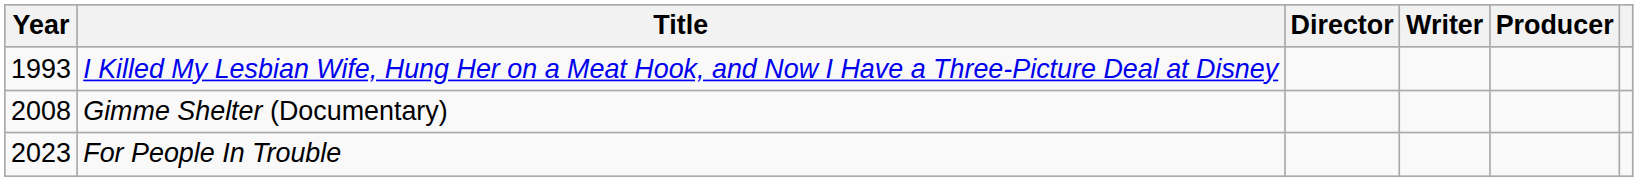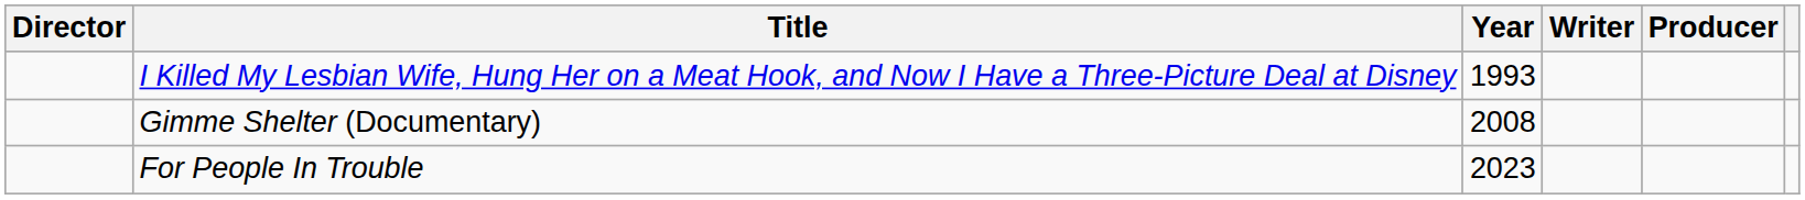 <table class="wikitable plainrowheaders sortable">
 <tr>
+<th Scope=‘col’>Director</th>
+<th Scope=‘col’>Title</th>
 <th Scope=‘col’>Year</th>
-<th Scope=‘col’>Title</th>
-<th Scope=‘col’>Director</th>
 <th Scope=‘col’>Writer</th>
 <th Scope=‘col’>Producer</th>
 <th Scope=‘col’></th>
 </tr>
 <tr>
+<td></td>
+<td><em><a href='#'>I Killed My Lesbian Wife, Hung Her on a Meat Hook, and Now I Have a Three-Picture Deal at Disney</a></em></td>
 <td>1993</td>
-<td><em><a href='#'>I Killed My Lesbian Wife, Hung Her on a Meat Hook, and Now I Have a Three-Picture Deal at Disney</a></em></td>
-<td></td>
 <td></td>
 <td></td>
 <td style="text-align: center;"></td>
 </tr>
 <tr>
+<td></td>
+<td><em>Gimme Shelter</em> (Documentary)</td>
 <td>2008</td>
-<td><em>Gimme Shelter</em> (Documentary)</td>
-<td></td>
 <td></td>
 <td></td>
 <td style="text-align: center;"></td>
 </tr>
 <tr>
+<td></td>
+<td><em>For People In Trouble</em></td>
 <td>2023</td>
-<td><em>For People In Trouble</em></td>
-<td></td>
 <td></td>
 <td></td>
 <td style="text-align: center;"></td>
 </tr>
 </table>
